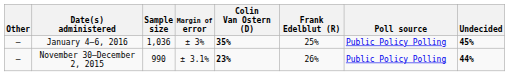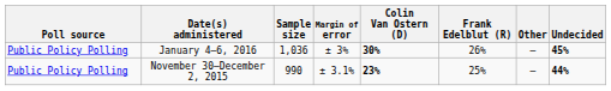 <table class="wikitable">
 <tr valign= bottom>
-<th>Other</th>
+<th style="width:180px;">Poll source</th>
 <th style="width:175px;">Date(s)<br>administered</th>
 <th class=small>Sample<br>size</th>
 <th><small>Margin of</small><br>error</th>
 <th style="width:100px;">Colin<br>Van Ostern (D)</th>
 <th style="width:100px;">Frank<br>Edelblut (R)</th>
-<th style="width:180px;">Poll source</th>
+<th>Other</th>
 <th>Undecided</th>
 </tr>
 <tr>
-<td align=center>—</td>
+<td><a href='#'>Public Policy Polling</a></td>
 <td align=center>January 4–6, 2016</td>
 <td align=center>1,036</td>
 <td align=center>± 3%</td>
-<td><strong>35%</strong></td>
-<td align=center>25%</td>
-<td><a href='#'>Public Policy Polling</a></td>
+<td><strong>30%</strong></td>
+<td align=center>26%</td>
+<td align=center>—</td>
 <td><strong>45%</strong></td>
 </tr>
 <tr>
-<td align=center>—</td>
+<td><a href='#'>Public Policy Polling</a></td>
 <td align=center>November 30–December 2, 2015</td>
 <td align=center>990</td>
 <td align=center>± 3.1%</td>
 <td><strong>23%</strong></td>
-<td align=center>26%</td>
-<td><a href='#'>Public Policy Polling</a></td>
+<td align=center>25%</td>
+<td align=center>—</td>
 <td><strong>44%</strong></td>
 </tr>
 </table>
